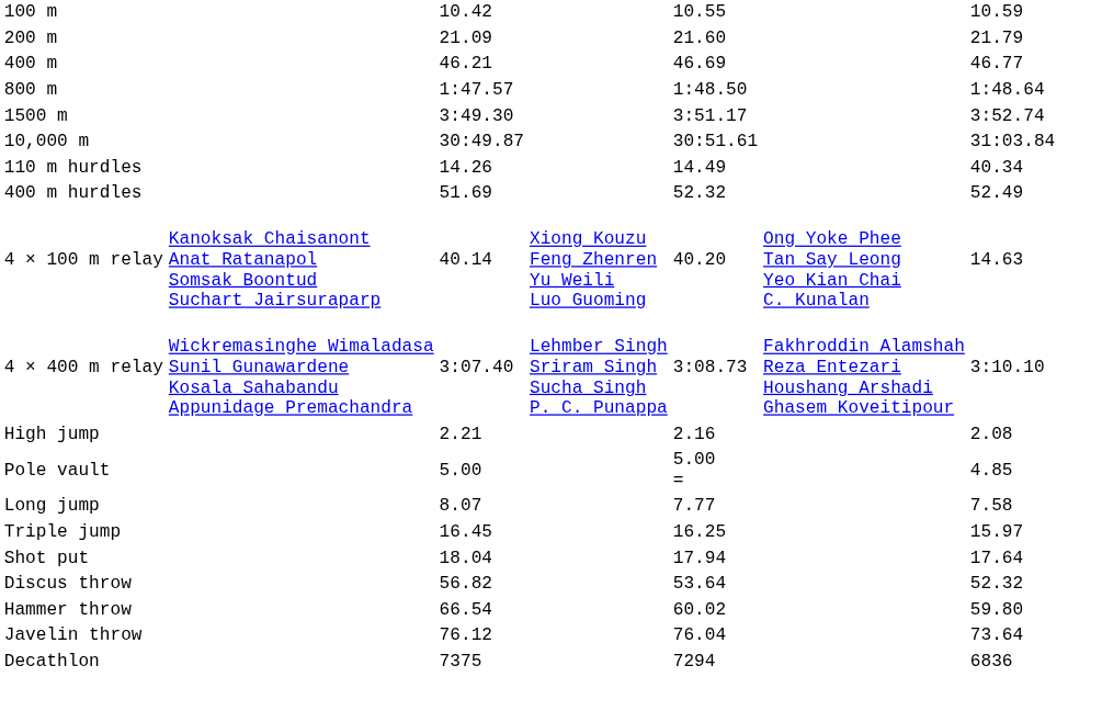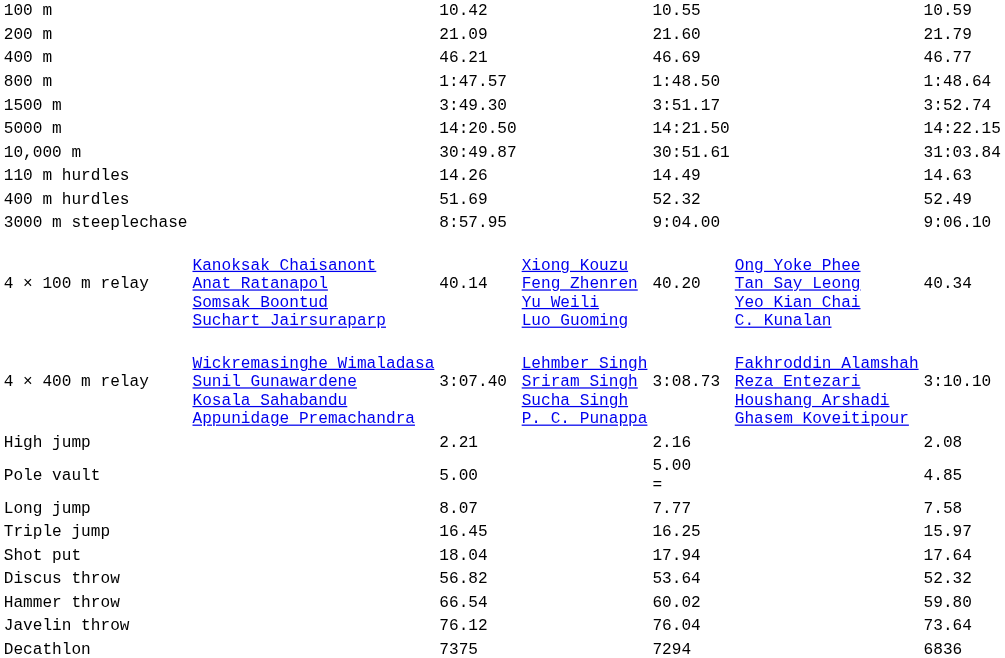 <table>
 <tr>
 <td>100 m<br></td>
 <td></td>
 <td>10.42</td>
 <td></td>
 <td>10.55</td>
 <td></td>
 <td>10.59</td>
 </tr>
 <tr>
 <td>200 m<br></td>
 <td></td>
 <td>21.09<br></td>
 <td></td>
 <td>21.60</td>
 <td></td>
 <td>21.79</td>
 </tr>
 <tr>
 <td>400 m<br></td>
 <td></td>
 <td>46.21<br></td>
 <td></td>
 <td>46.69</td>
 <td></td>
 <td>46.77</td>
 </tr>
 <tr>
 <td>800 m<br></td>
 <td></td>
 <td>1:47.57<br></td>
 <td></td>
 <td>1:48.50</td>
 <td></td>
 <td>1:48.64</td>
 </tr>
 <tr>
 <td>1500 m<br></td>
 <td></td>
 <td>3:49.30</td>
 <td></td>
 <td>3:51.17</td>
 <td></td>
 <td>3:52.74</td>
 </tr>
 <tr>
+<td>5000 m<br></td>
+<td></td>
+<td>14:20.50<br></td>
+<td></td>
+<td>14:21.50</td>
+<td></td>
+<td>14:22.15</td>
+</tr>
+<tr>
 <td>10,000 m<br></td>
 <td></td>
 <td>30:49.87</td>
 <td></td>
 <td>30:51.61</td>
 <td></td>
 <td>31:03.84</td>
 </tr>
 <tr>
 <td>110 m hurdles<br></td>
 <td></td>
 <td>14.26<br></td>
 <td></td>
 <td>14.49</td>
 <td></td>
-<td>40.34</td>
+<td>14.63</td>
 </tr>
 <tr>
 <td>400 m hurdles<br></td>
 <td></td>
 <td>51.69<br></td>
 <td></td>
 <td>52.32</td>
 <td></td>
 <td>52.49</td>
 </tr>
 <tr>
+<td>3000 m steeplechase<br></td>
+<td></td>
+<td>8:57.95</td>
+<td></td>
+<td>9:04.00</td>
+<td></td>
+<td>9:06.10</td>
+</tr>
+<tr>
 <td>4 × 100 m relay<br></td>
 <td><br><a href='#'>Kanoksak Chaisanont</a><br><a href='#'>Anat Ratanapol</a><br><a href='#'>Somsak Boontud</a><br><a href='#'>Suchart Jairsuraparp</a></td>
 <td>40.14<br></td>
 <td><br><a href='#'>Xiong Kouzu</a><br><a href='#'>Feng Zhenren</a><br><a href='#'>Yu Weili</a><br><a href='#'>Luo Guoming</a></td>
 <td>40.20</td>
 <td><br><a href='#'>Ong Yoke Phee</a><br><a href='#'>Tan Say Leong</a><br><a href='#'>Yeo Kian Chai</a><br><a href='#'>C. Kunalan</a></td>
-<td>14.63</td>
+<td>40.34</td>
 </tr>
 <tr>
 <td>4 × 400 m relay<br></td>
 <td><br><a href='#'>Wickremasinghe Wimaladasa</a><br><a href='#'>Sunil Gunawardene</a><br><a href='#'>Kosala Sahabandu</a><br><a href='#'>Appunidage Premachandra</a></td>
 <td>3:07.40<br></td>
 <td><br><a href='#'>Lehmber Singh</a><br><a href='#'>Sriram Singh</a><br><a href='#'>Sucha Singh</a><br><a href='#'>P. C. Punappa</a></td>
 <td>3:08.73</td>
 <td><br><a href='#'>Fakhroddin Alamshah</a><br><a href='#'>Reza Entezari</a><br><a href='#'>Houshang Arshadi</a><br><a href='#'>Ghasem Koveitipour</a></td>
 <td>3:10.10</td>
 </tr>
 <tr>
 <td>High jump<br></td>
 <td></td>
 <td>2.21<br></td>
 <td></td>
 <td>2.16</td>
 <td></td>
 <td>2.08</td>
 </tr>
 <tr>
 <td>Pole vault<br></td>
 <td></td>
 <td>5.00<br></td>
 <td></td>
 <td>5.00<br>=</td>
 <td></td>
 <td>4.85</td>
 </tr>
 <tr>
 <td>Long jump<br></td>
 <td></td>
 <td>8.07<br></td>
 <td></td>
 <td>7.77</td>
 <td></td>
 <td>7.58</td>
 </tr>
 <tr>
 <td>Triple jump<br></td>
 <td></td>
 <td>16.45<br></td>
 <td></td>
 <td>16.25</td>
 <td></td>
 <td>15.97</td>
 </tr>
 <tr>
 <td>Shot put<br></td>
 <td></td>
 <td>18.04<br></td>
 <td></td>
 <td>17.94</td>
 <td></td>
 <td>17.64</td>
 </tr>
 <tr>
 <td>Discus throw<br></td>
 <td></td>
 <td>56.82<br></td>
 <td></td>
 <td>53.64</td>
 <td></td>
 <td>52.32</td>
 </tr>
 <tr>
 <td>Hammer throw<br></td>
 <td></td>
 <td>66.54</td>
 <td></td>
 <td>60.02</td>
 <td></td>
 <td>59.80</td>
 </tr>
 <tr>
 <td>Javelin throw<br></td>
 <td></td>
 <td>76.12<br></td>
 <td></td>
 <td>76.04</td>
 <td></td>
 <td>73.64</td>
 </tr>
 <tr>
 <td>Decathlon<br></td>
 <td></td>
 <td>7375<br></td>
 <td></td>
 <td>7294</td>
 <td></td>
 <td>6836</td>
 </tr>
 </table>
